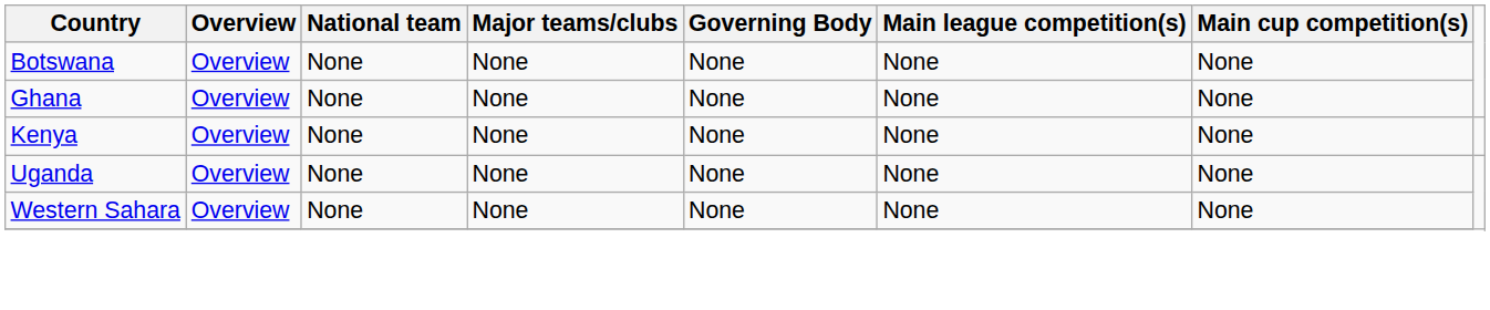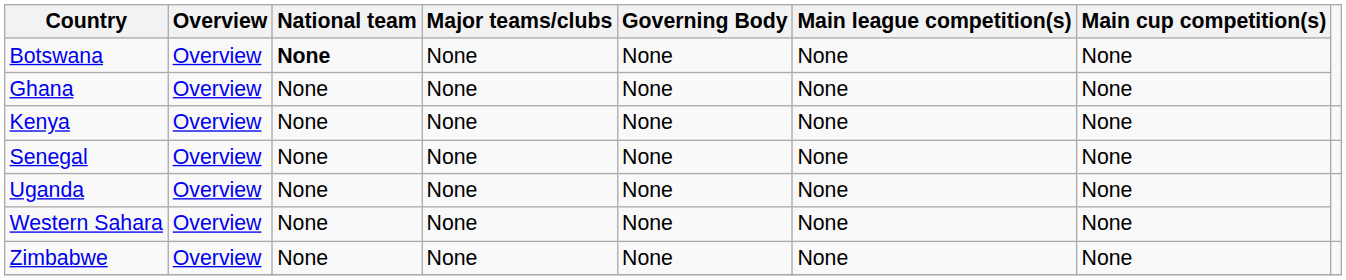 <table class="wikitable">
 <tr>
 <th>Country</th>
 <th>Overview</th>
 <th>National team</th>
 <th>Major teams/clubs</th>
 <th>Governing Body</th>
 <th>Main league competition(s)</th>
 <th>Main cup competition(s)</th>
 </tr>
 <tr>
 <td> <a href='#'>Botswana</a></td>
 <td><a href='#'>Overview</a></td>
-<td>None</td>
+<td><strong>None</strong></td>
 <td>None</td>
 <td>None</td>
 <td>None</td>
 <td>None</td>
 </tr>
 <tr>
 <td> <a href='#'>Ghana</a></td>
 <td><a href='#'>Overview</a></td>
 <td>None</td>
 <td>None</td>
 <td>None</td>
 <td>None</td>
 <td>None</td>
 </tr>
 <tr>
 <td> <a href='#'>Kenya</a></td>
+<td><a href='#'>Overview</a></td>
+<td>None</td>
+<td>None</td>
+<td>None</td>
+<td>None</td>
+<td>None</td>
+<td></td>
+</tr>
+<tr>
+<td> <a href='#'>Senegal</a></td>
 <td><a href='#'>Overview</a></td>
 <td>None</td>
 <td>None</td>
 <td>None</td>
 <td>None</td>
 <td>None</td>
 <td></td>
 </tr>
 <tr>
 <td> <a href='#'>Uganda</a></td>
 <td><a href='#'>Overview</a></td>
 <td>None</td>
 <td>None</td>
 <td>None</td>
 <td>None</td>
 <td>None</td>
 </tr>
 <tr>
 <td> <a href='#'>Western Sahara</a></td>
 <td><a href='#'>Overview</a></td>
 <td>None</td>
 <td>None</td>
 <td>None</td>
 <td>None</td>
 <td>None</td>
 </tr>
 <tr>
+<td> <a href='#'>Zimbabwe</a></td>
+<td><a href='#'>Overview</a></td>
+<td>None</td>
+<td>None</td>
+<td>None</td>
+<td>None</td>
+<td>None</td>
+<td></td>
+</tr>
+<tr>
 </tr>
 </table>
